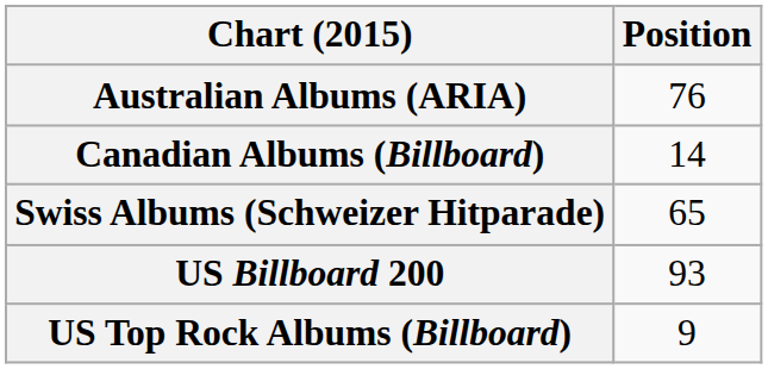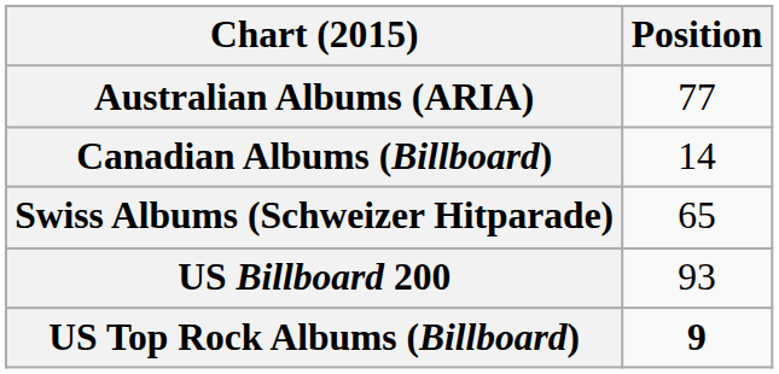 <table class="wikitable sortable plainrowheaders" style="text-align:center">
 <tr>
 <th scope="col">Chart (2015)</th>
 <th scope="col">Position</th>
 </tr>
 <tr>
 <th scope="row">Australian Albums (ARIA)</th>
-<td>76</td>
+<td>77</td>
 </tr>
 <tr>
 <th scope="row">Canadian Albums (<em>Billboard</em>)</th>
 <td>14</td>
 </tr>
 <tr>
 <th scope="row">Swiss Albums (Schweizer Hitparade)</th>
 <td>65</td>
 </tr>
 <tr>
 <th scope="row">US <em>Billboard</em> 200</th>
 <td>93</td>
 </tr>
 <tr>
 <th scope="row">US Top Rock Albums (<em>Billboard</em>)</th>
-<td>9</td>
+<td><strong>9</strong></td>
 </tr>
 </table>
